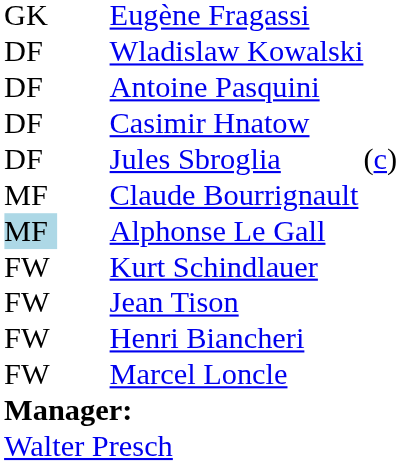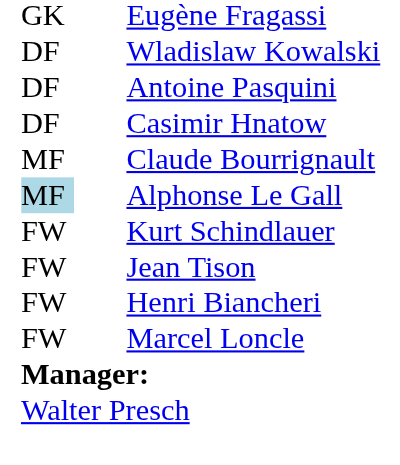 <table style="font-size: 90%" cellspacing="0" cellpadding="0" align=center>
 <tr>
 <td colspan=4></td>
 </tr>
 <tr>
 <th width=25></th>
 <th width=25></th>
 </tr>
 <tr>
 <td>GK</td>
 <td><strong> </strong></td>
 <td> <a href='#'>Eugène Fragassi</a></td>
 </tr>
 <tr>
 <td>DF</td>
 <td><strong> </strong></td>
 <td> <a href='#'>Wladislaw Kowalski</a></td>
 </tr>
 <tr>
 <td>DF</td>
 <td><strong> </strong></td>
 <td> <a href='#'>Antoine Pasquini</a></td>
 </tr>
 <tr>
 <td>DF</td>
 <td><strong> </strong></td>
 <td> <a href='#'>Casimir Hnatow</a></td>
-</tr>
-<tr>
-<td>DF</td>
-<td><strong> </strong></td>
-<td> <a href='#'>Jules Sbroglia</a></td>
-<td>(<a href='#'>c</a>)</td>
 </tr>
 <tr>
 <td>MF</td>
 <td><strong> </strong></td>
 <td> <a href='#'>Claude Bourrignault</a></td>
 </tr>
 <tr>
 <td style="background: lightblue;">MF</td>
 <td><strong> </strong></td>
 <td> <a href='#'>Alphonse Le Gall</a></td>
 </tr>
 <tr>
 <td>FW</td>
 <td><strong> </strong></td>
 <td> <a href='#'>Kurt Schindlauer</a></td>
 </tr>
 <tr>
 <td>FW</td>
 <td><strong> </strong></td>
 <td> <a href='#'>Jean Tison</a></td>
 </tr>
 <tr>
 <td>FW</td>
 <td><strong> </strong></td>
 <td> <a href='#'>Henri Biancheri</a></td>
 </tr>
 <tr>
 <td>FW</td>
 <td><strong> </strong></td>
 <td> <a href='#'>Marcel Loncle</a></td>
 </tr>
 <tr>
 <td colspan=3><strong>Manager:</strong></td>
 </tr>
 <tr>
 <td colspan=4> <a href='#'>Walter Presch</a></td>
 </tr>
 </table>
